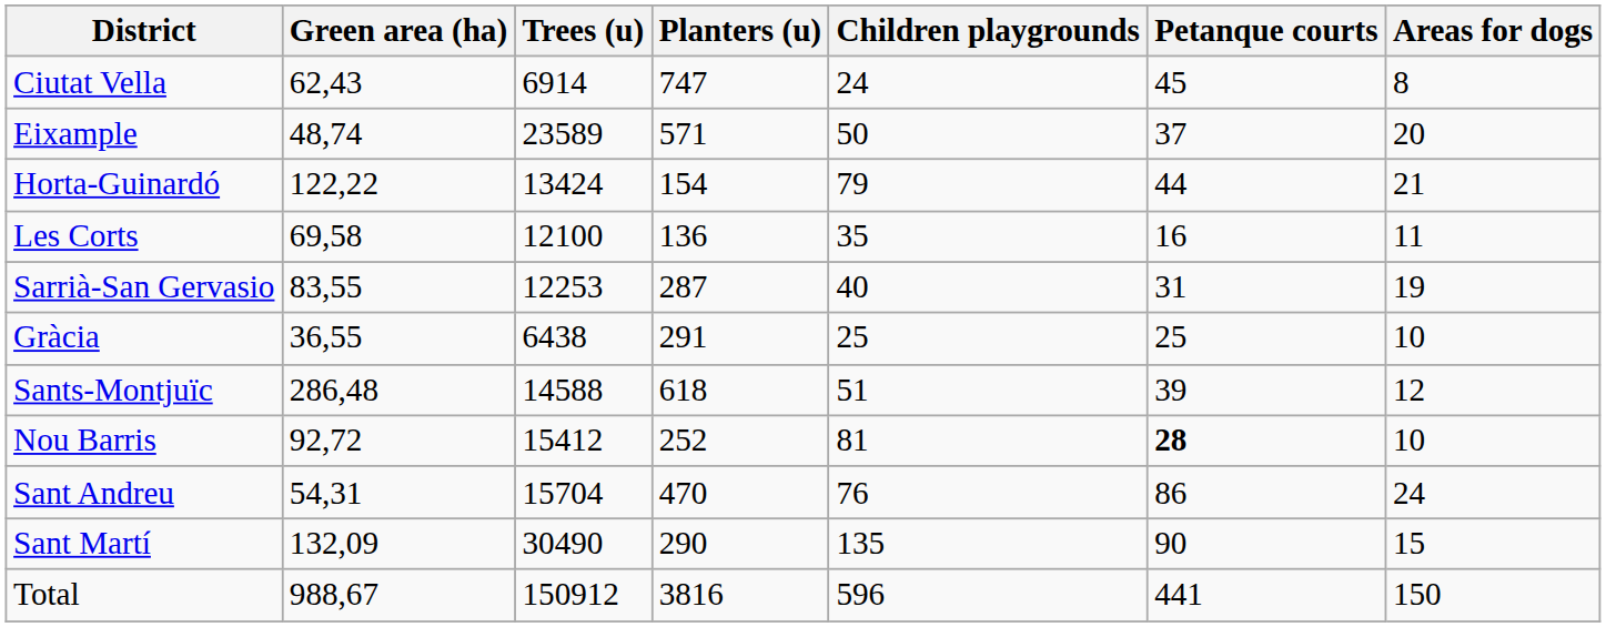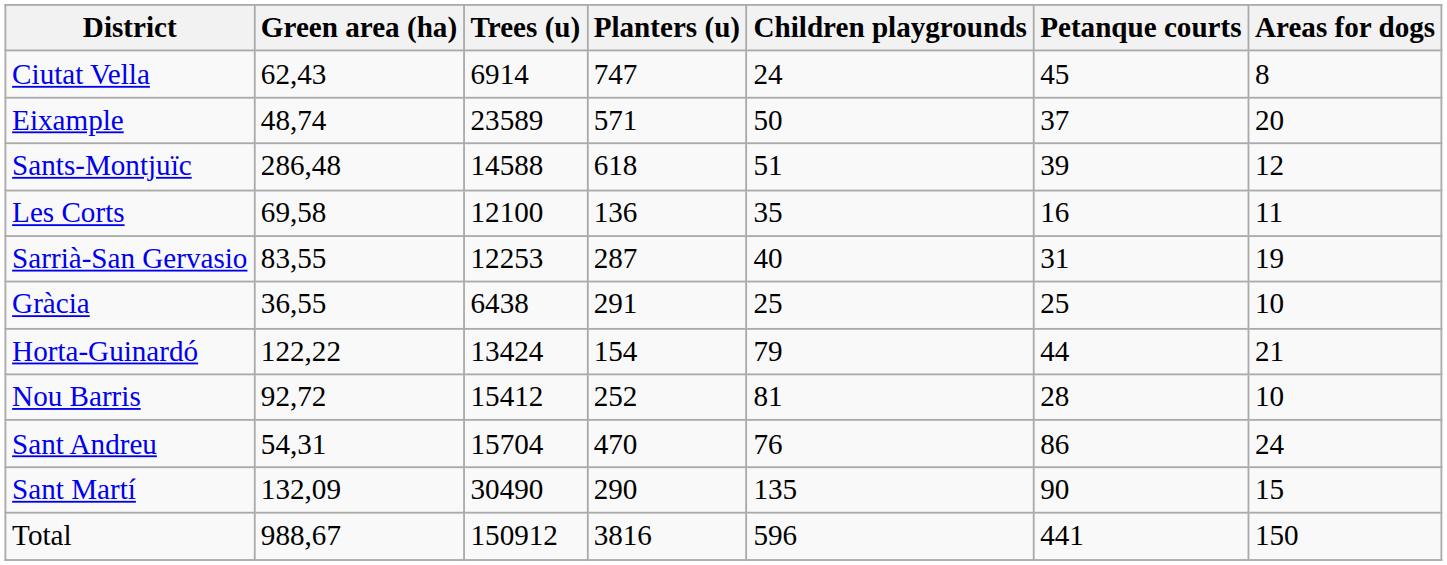 <table class="wikitable" style="margin:0 25px">
 <tr>
 <th>District</th>
 <th>Green area (ha)</th>
 <th>Trees (u)</th>
 <th>Planters (u)</th>
 <th>Children playgrounds</th>
 <th>Petanque courts</th>
 <th>Areas for dogs</th>
 </tr>
 <tr>
 <td><a href='#'>Ciutat Vella</a></td>
 <td>62,43</td>
 <td>6914</td>
 <td>747</td>
 <td>24</td>
 <td>45</td>
 <td>8</td>
 </tr>
 <tr>
 <td><a href='#'>Eixample</a></td>
 <td>48,74</td>
 <td>23589</td>
 <td>571</td>
 <td>50</td>
 <td>37</td>
 <td>20</td>
 </tr>
 <tr>
-<td><a href='#'>Horta-Guinardó</a></td>
-<td>122,22</td>
-<td>13424</td>
-<td>154</td>
-<td>79</td>
-<td>44</td>
-<td>21</td>
+<td><a href='#'>Sants-Montjuïc</a></td>
+<td>286,48</td>
+<td>14588</td>
+<td>618</td>
+<td>51</td>
+<td>39</td>
+<td>12</td>
 </tr>
 <tr>
 <td><a href='#'>Les Corts</a></td>
 <td>69,58</td>
 <td>12100</td>
 <td>136</td>
 <td>35</td>
 <td>16</td>
 <td>11</td>
 </tr>
 <tr>
 <td><a href='#'>Sarrià-San Gervasio</a></td>
 <td>83,55</td>
 <td>12253</td>
 <td>287</td>
 <td>40</td>
 <td>31</td>
 <td>19</td>
 </tr>
 <tr>
 <td><a href='#'>Gràcia</a></td>
 <td>36,55</td>
 <td>6438</td>
 <td>291</td>
 <td>25</td>
 <td>25</td>
 <td>10</td>
 </tr>
 <tr>
-<td><a href='#'>Sants-Montjuïc</a></td>
-<td>286,48</td>
-<td>14588</td>
-<td>618</td>
-<td>51</td>
-<td>39</td>
-<td>12</td>
+<td><a href='#'>Horta-Guinardó</a></td>
+<td>122,22</td>
+<td>13424</td>
+<td>154</td>
+<td>79</td>
+<td>44</td>
+<td>21</td>
 </tr>
 <tr>
 <td><a href='#'>Nou Barris</a></td>
 <td>92,72</td>
 <td>15412</td>
 <td>252</td>
 <td>81</td>
-<td><strong>28</strong></td>
+<td>28</td>
 <td>10</td>
 </tr>
 <tr>
 <td><a href='#'>Sant Andreu</a></td>
 <td>54,31</td>
 <td>15704</td>
 <td>470</td>
 <td>76</td>
 <td>86</td>
 <td>24</td>
 </tr>
 <tr>
 <td><a href='#'>Sant Martí</a></td>
 <td>132,09</td>
 <td>30490</td>
 <td>290</td>
 <td>135</td>
 <td>90</td>
 <td>15</td>
 </tr>
 <tr>
 <td>Total</td>
 <td>988,67</td>
 <td>150912</td>
 <td>3816</td>
 <td>596</td>
 <td>441</td>
 <td>150</td>
 </tr>
 </table>
